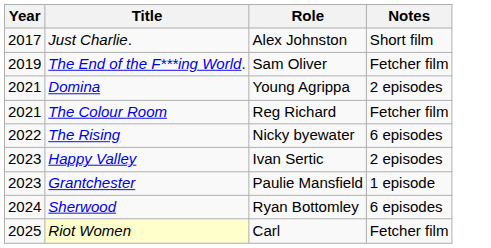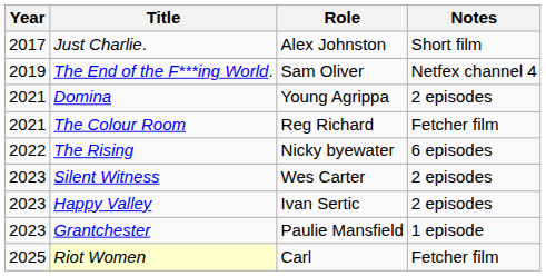 <table class="wikitable sortable">
 <tr>
 <th>Year</th>
 <th>Title</th>
 <th>Role</th>
 <th class="unsortable">Notes</th>
 </tr>
 <tr>
 <td>2017</td>
 <td><em>Just Charlie</em>.</td>
 <td>Alex Johnston</td>
 <td>Short film</td>
 </tr>
 <tr>
 <td>2019</td>
 <td><em><a href='#'>The End of the F***ing World</a></em>.</td>
 <td>Sam Oliver</td>
-<td>Fetcher film</td>
+<td>Netfex channel 4</td>
 </tr>
 <tr>
 <td>2021</td>
 <td><em><a href='#'>Domina</a></em></td>
 <td>Young Agrippa</td>
 <td>2 episodes</td>
 </tr>
 <tr>
 <td>2021</td>
 <td><em><a href='#'>The Colour Room</a></em></td>
 <td>Reg Richard</td>
 <td>Fetcher film</td>
 </tr>
 <tr>
 <td>2022</td>
 <td><em><a href='#'>The Rising</a></em></td>
 <td>Nicky byewater</td>
 <td>6 episodes</td>
 </tr>
 <tr>
 <td>2023</td>
+<td><em><a href='#'>Silent Witness</a></em></td>
+<td>Wes Carter</td>
+<td>2 episodes</td>
+</tr>
+<tr>
+<td>2023</td>
 <td><em><a href='#'>Happy Valley</a></em></td>
 <td>Ivan Sertic</td>
 <td>2 episodes</td>
 </tr>
 <tr>
 <td>2023</td>
 <td><em><a href='#'>Grantchester</a></em></td>
 <td>Paulie Mansfield</td>
 <td>1 episode</td>
 </tr>
 <tr>
-<td>2024</td>
-<td><em><a href='#'>Sherwood</a></em></td>
-<td>Ryan Bottomley</td>
-<td>6 episodes</td>
-</tr>
-<tr>
 <td>2025</td>
 <td style="background:#FFFFCC;"><em>Riot Women</em></td>
 <td>Carl</td>
 <td>Fetcher film</td>
 </tr>
 </table>
